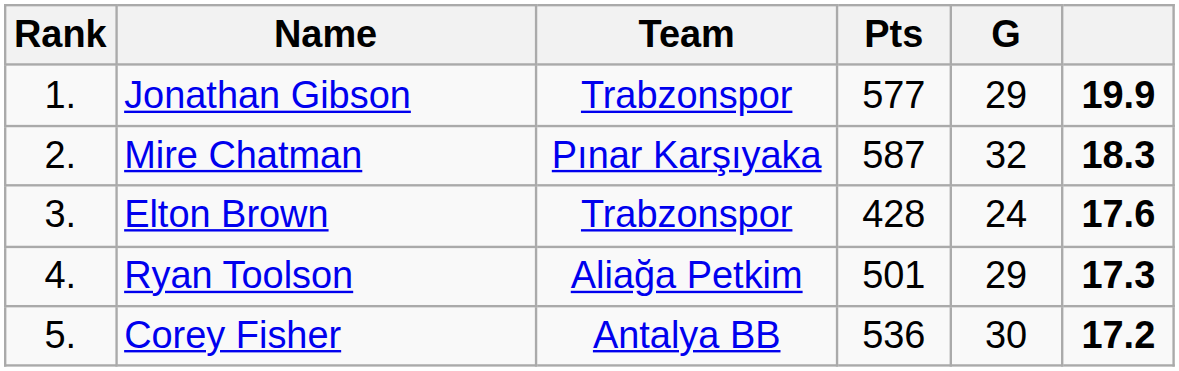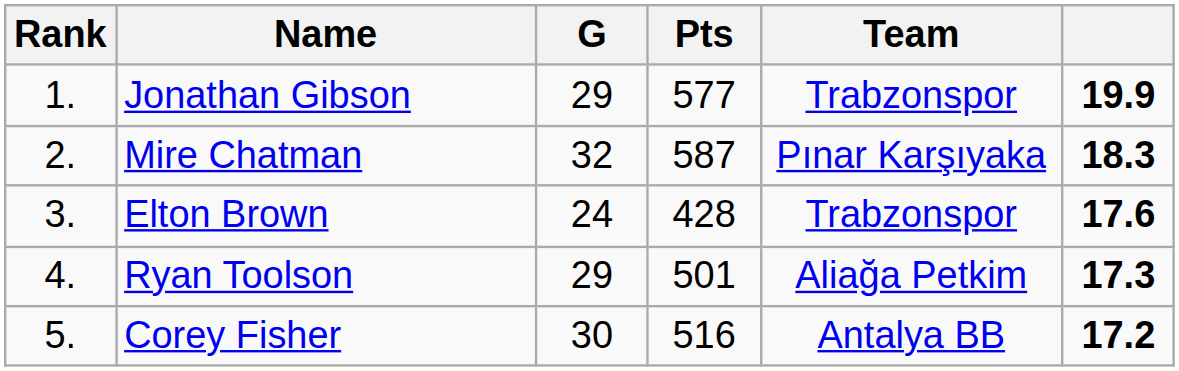 <table class="wikitable" style="text-align: center;">
 <tr>
 <th>Rank</th>
 <th width=170>Name</th>
+<th width=40>G</th>
+<th width=40>Pts</th>
 <th width=120>Team</th>
-<th width=40>Pts</th>
-<th width=40>G</th>
 <th width=40></th>
 </tr>
 <tr>
 <td>1.</td>
 <td align="left"> <a href='#'>Jonathan Gibson</a></td>
+<td>29</td>
+<td>577</td>
 <td><a href='#'>Trabzonspor</a></td>
-<td>577</td>
-<td>29</td>
 <td><strong>19.9</strong></td>
 </tr>
 <tr>
 <td>2.</td>
 <td align="left"> <a href='#'>Mire Chatman</a></td>
+<td>32</td>
+<td>587</td>
 <td><a href='#'>Pınar Karşıyaka</a></td>
-<td>587</td>
-<td>32</td>
 <td><strong>18.3</strong></td>
 </tr>
 <tr>
 <td>3.</td>
 <td align="left"> <a href='#'>Elton Brown</a></td>
+<td>24</td>
+<td>428</td>
 <td><a href='#'>Trabzonspor</a></td>
-<td>428</td>
-<td>24</td>
 <td><strong>17.6</strong></td>
 </tr>
 <tr>
 <td>4.</td>
 <td align="left"> <a href='#'>Ryan Toolson</a></td>
+<td>29</td>
+<td>501</td>
 <td><a href='#'>Aliağa Petkim</a></td>
-<td>501</td>
-<td>29</td>
 <td><strong>17.3</strong></td>
 </tr>
 <tr>
 <td>5.</td>
 <td align="left"> <a href='#'>Corey Fisher</a></td>
+<td>30</td>
+<td>516</td>
 <td><a href='#'>Antalya BB</a></td>
-<td>536</td>
-<td>30</td>
 <td><strong>17.2</strong></td>
 </tr>
 </table>
